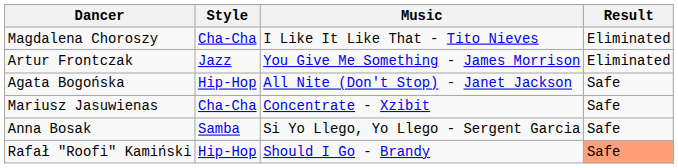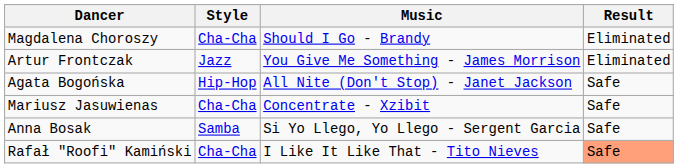 <table class="wikitable">
 <tr>
 <th>Dancer</th>
 <th>Style</th>
 <th>Music</th>
 <th>Result</th>
 </tr>
 <tr>
 <td>Magdalena Choroszy</td>
 <td><a href='#'>Cha-Cha</a></td>
-<td>I Like It Like That - <a href='#'>Tito Nieves</a></td>
+<td><a href='#'>Should I Go</a> - <a href='#'>Brandy</a></td>
 <td>Eliminated</td>
 </tr>
 <tr>
 <td>Artur Frontczak</td>
 <td><a href='#'>Jazz</a></td>
 <td><a href='#'>You Give Me Something</a> - <a href='#'>James Morrison</a></td>
 <td>Eliminated</td>
 </tr>
 <tr>
 <td>Agata Bogońska</td>
 <td><a href='#'>Hip-Hop</a></td>
 <td><a href='#'>All Nite (Don't Stop)</a> - <a href='#'>Janet Jackson</a></td>
 <td>Safe</td>
 </tr>
 <tr>
 <td>Mariusz Jasuwienas</td>
 <td><a href='#'>Cha-Cha</a></td>
 <td><a href='#'>Concentrate</a> - <a href='#'>Xzibit</a></td>
 <td>Safe</td>
 </tr>
 <tr>
 <td>Anna Bosak</td>
 <td><a href='#'>Samba</a></td>
 <td>Si Yo Llego, Yo Llego - Sergent Garcia</td>
 <td>Safe</td>
 </tr>
 <tr>
 <td>Rafał "Roofi" Kamiński</td>
-<td><a href='#'>Hip-Hop</a></td>
-<td><a href='#'>Should I Go</a> - <a href='#'>Brandy</a></td>
+<td><a href='#'>Cha-Cha</a></td>
+<td>I Like It Like That - <a href='#'>Tito Nieves</a></td>
 <td style="background: lightsalmon;">Safe</td>
 </tr>
 </table>
